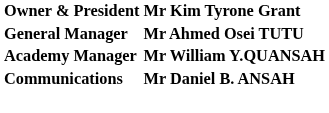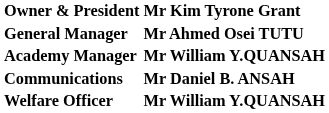 <table>
 <tr>
 <td><strong>Owner & President</strong></td>
 <td> <strong>Mr Kim Tyrone Grant</strong></td>
 </tr>
 <tr>
 <td><strong>General Manager</strong></td>
 <td> <strong>Mr Ahmed Osei TUTU</strong></td>
 </tr>
 <tr>
 <td><strong>Academy Manager</strong></td>
 <td> <strong>Mr William Y.QUANSAH</strong></td>
 </tr>
 <tr>
 <td><strong>Communications</strong></td>
 <td> <strong>Mr Daniel B. ANSAH</strong></td>
 </tr>
 <tr>
+<td><strong>Welfare Officer</strong></td>
+<td> <strong>Mr William Y.QUANSAH</strong></td>
+</tr>
+<tr>
 </tr>
 </table>
